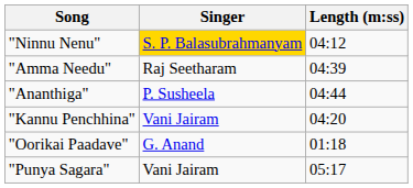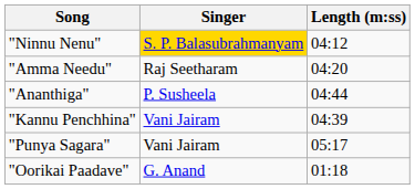 <table class="wikitable">
 <tr>
 <th>Song</th>
 <th>Singer</th>
 <th>Length (m:ss)</th>
 </tr>
 <tr>
 <td>"Ninnu Nenu"</td>
 <td style="background: gold;"><a href='#'>S. P. Balasubrahmanyam</a></td>
 <td>04:12</td>
 </tr>
 <tr>
 <td>"Amma Needu"</td>
 <td>Raj Seetharam</td>
-<td>04:39</td>
+<td>04:20</td>
 </tr>
 <tr>
 <td>"Ananthiga"</td>
 <td><a href='#'>P. Susheela</a></td>
 <td>04:44</td>
 </tr>
 <tr>
 <td>"Kannu Penchhina"</td>
 <td><a href='#'>Vani Jairam</a></td>
-<td>04:20</td>
+<td>04:39</td>
+</tr>
+<tr>
+<td>"Punya Sagara"</td>
+<td>Vani Jairam</td>
+<td>05:17</td>
 </tr>
 <tr>
 <td>"Oorikai Paadave"</td>
 <td><a href='#'>G. Anand</a></td>
 <td>01:18</td>
 </tr>
-<tr>
-<td>"Punya Sagara"</td>
-<td>Vani Jairam</td>
-<td>05:17</td>
-</tr>
 </table>
